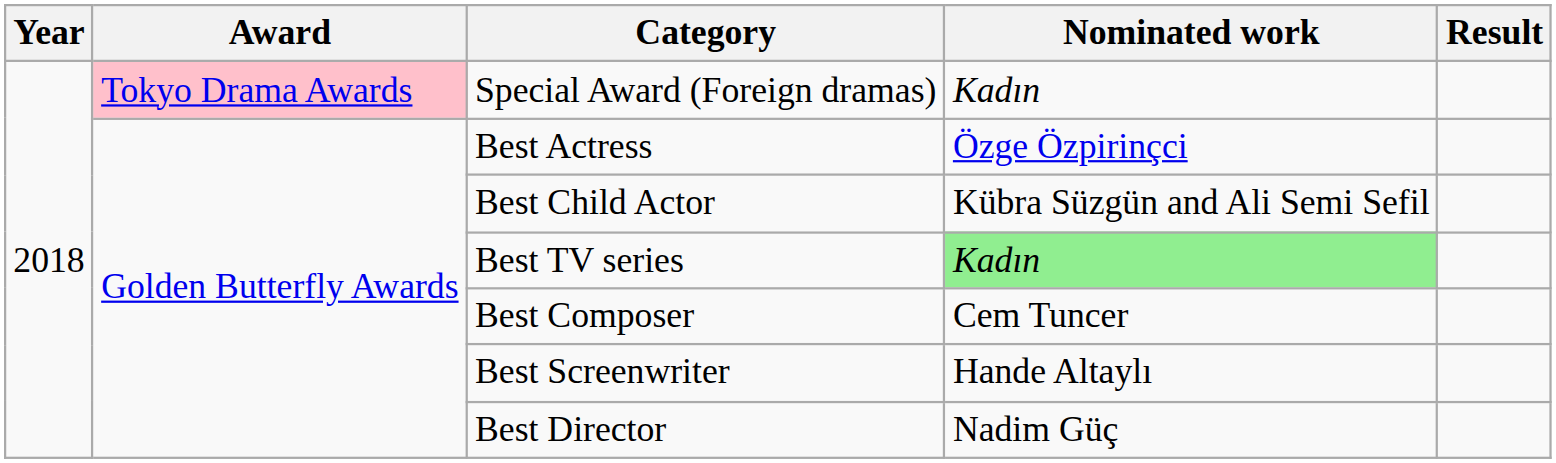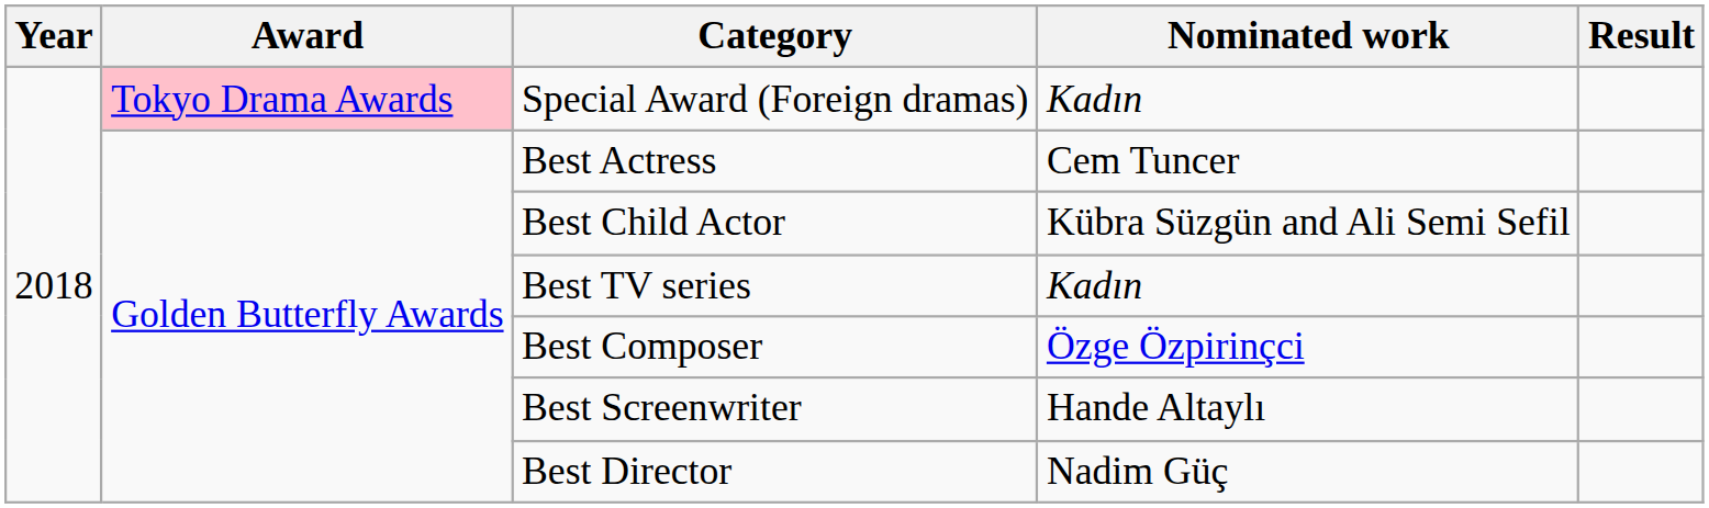 <table class="wikitable">
 <tr>
 <th>Year</th>
 <th>Award</th>
 <th>Category</th>
 <th>Nominated work</th>
 <th>Result</th>
 </tr>
 <tr>
 <td rowspan="7">2018</td>
 <td style="background: pink;"><a href='#'>Tokyo Drama Awards</a></td>
 <td>Special Award (Foreign dramas)</td>
 <td><em>Kadın</em></td>
 <td></td>
 </tr>
 <tr>
 <td rowspan="6"><a href='#'>Golden Butterfly Awards</a></td>
 <td>Best Actress</td>
-<td><a href='#'>Özge Özpirinçci</a></td>
+<td>Cem Tuncer</td>
 <td></td>
 </tr>
 <tr>
 <td>Best Child Actor</td>
 <td>Kübra Süzgün and Ali Semi Sefil</td>
 <td></td>
 </tr>
 <tr>
 <td>Best TV series</td>
-<td style="background: lightgreen;"><em>Kadın</em></td>
+<td><em>Kadın</em></td>
 <td></td>
 </tr>
 <tr>
 <td>Best Composer</td>
-<td>Cem Tuncer</td>
+<td><a href='#'>Özge Özpirinçci</a></td>
 <td></td>
 </tr>
 <tr>
 <td>Best Screenwriter</td>
 <td>Hande Altaylı</td>
 <td></td>
 </tr>
 <tr>
 <td>Best Director</td>
 <td>Nadim Güç</td>
 <td></td>
 </tr>
 </table>
